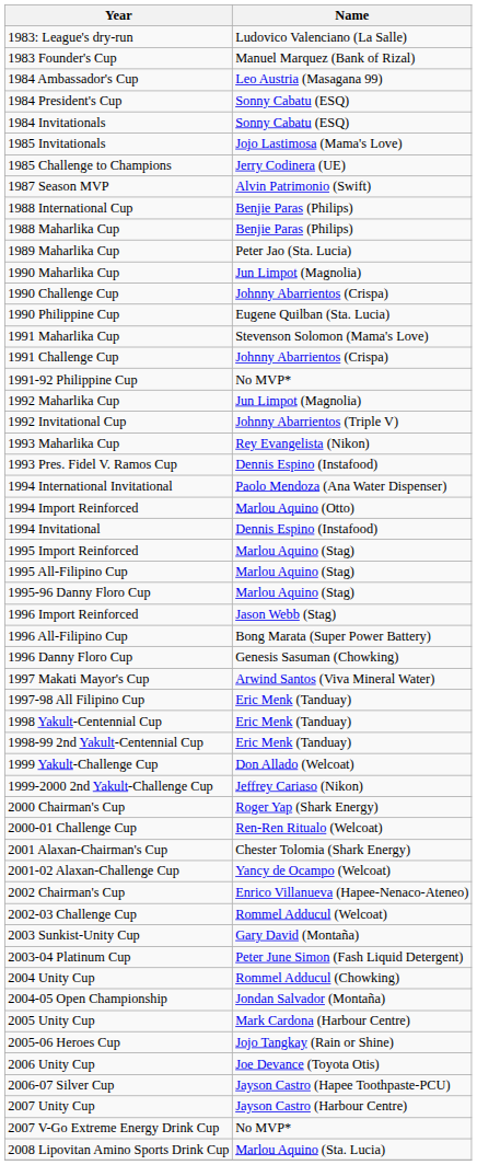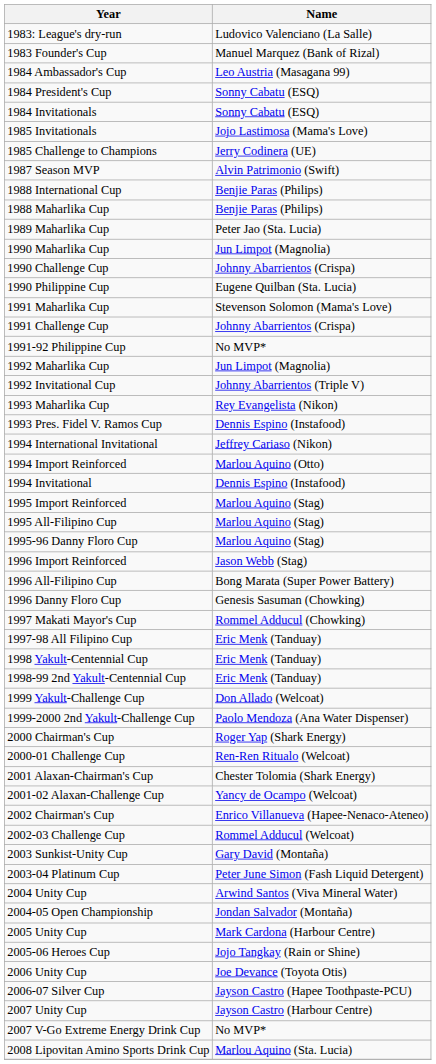 <table class=wikitable>
 <tr>
 <th>Year</th>
 <th>Name</th>
 </tr>
 <tr>
 <td>1983: League's dry-run</td>
 <td>Ludovico Valenciano (La Salle)</td>
 </tr>
 <tr>
 <td>1983 Founder's Cup</td>
 <td>Manuel Marquez (Bank of Rizal)</td>
 </tr>
 <tr>
 <td>1984 Ambassador's Cup</td>
 <td><a href='#'>Leo Austria</a> (Masagana 99)</td>
 </tr>
 <tr>
 <td>1984 President's Cup</td>
 <td><a href='#'>Sonny Cabatu</a> (ESQ)</td>
 </tr>
 <tr>
 <td>1984 Invitationals</td>
 <td><a href='#'>Sonny Cabatu</a> (ESQ)</td>
 </tr>
 <tr>
 <td>1985 Invitationals</td>
 <td><a href='#'>Jojo Lastimosa</a> (Mama's Love)</td>
 </tr>
 <tr>
 <td>1985 Challenge to Champions</td>
 <td><a href='#'>Jerry Codinera</a> (UE)</td>
 </tr>
 <tr>
 <td>1987 Season MVP</td>
 <td><a href='#'>Alvin Patrimonio</a> (Swift)</td>
 </tr>
 <tr>
 <td>1988 International Cup</td>
 <td><a href='#'>Benjie Paras</a> (Philips)</td>
 </tr>
 <tr>
 <td>1988 Maharlika Cup</td>
 <td><a href='#'>Benjie Paras</a> (Philips)</td>
 </tr>
 <tr>
 <td>1989 Maharlika Cup</td>
 <td>Peter Jao (Sta. Lucia)</td>
 </tr>
 <tr>
 <td>1990 Maharlika Cup</td>
 <td><a href='#'>Jun Limpot</a> (Magnolia)</td>
 </tr>
 <tr>
 <td>1990 Challenge Cup</td>
 <td><a href='#'>Johnny Abarrientos</a> (Crispa)</td>
 </tr>
 <tr>
 <td>1990 Philippine Cup</td>
 <td>Eugene Quilban (Sta. Lucia)</td>
 </tr>
 <tr>
 <td>1991 Maharlika Cup</td>
 <td>Stevenson Solomon (Mama's Love)</td>
 </tr>
 <tr>
 <td>1991 Challenge Cup</td>
 <td><a href='#'>Johnny Abarrientos</a> (Crispa)</td>
 </tr>
 <tr>
 <td>1991-92 Philippine Cup</td>
 <td>No MVP*</td>
 </tr>
 <tr>
 <td>1992 Maharlika Cup</td>
 <td><a href='#'>Jun Limpot</a> (Magnolia)</td>
 </tr>
 <tr>
 <td>1992 Invitational Cup</td>
 <td><a href='#'>Johnny Abarrientos</a> (Triple V)</td>
 </tr>
 <tr>
 <td>1993 Maharlika Cup</td>
 <td><a href='#'>Rey Evangelista</a> (Nikon)</td>
 </tr>
 <tr>
 <td>1993 Pres. Fidel V. Ramos Cup</td>
 <td><a href='#'>Dennis Espino</a> (Instafood)</td>
 </tr>
 <tr>
 <td>1994 International Invitational</td>
-<td><a href='#'>Paolo Mendoza</a> (Ana Water Dispenser)</td>
+<td><a href='#'>Jeffrey Cariaso</a> (Nikon)</td>
 </tr>
 <tr>
 <td>1994 Import Reinforced</td>
 <td><a href='#'>Marlou Aquino</a> (Otto)</td>
 </tr>
 <tr>
 <td>1994 Invitational</td>
 <td><a href='#'>Dennis Espino</a> (Instafood)</td>
 </tr>
 <tr>
 <td>1995 Import Reinforced</td>
 <td><a href='#'>Marlou Aquino</a> (Stag)</td>
 </tr>
 <tr>
 <td>1995 All-Filipino Cup</td>
 <td><a href='#'>Marlou Aquino</a> (Stag)</td>
 </tr>
 <tr>
 <td>1995-96 Danny Floro Cup</td>
 <td><a href='#'>Marlou Aquino</a> (Stag)</td>
 </tr>
 <tr>
 <td>1996 Import Reinforced</td>
 <td><a href='#'>Jason Webb</a> (Stag)</td>
 </tr>
 <tr>
 <td>1996 All-Filipino Cup</td>
 <td>Bong Marata (Super Power Battery)</td>
 </tr>
 <tr>
 <td>1996 Danny Floro Cup</td>
 <td>Genesis Sasuman (Chowking)</td>
 </tr>
 <tr>
 <td>1997 Makati Mayor's Cup</td>
-<td><a href='#'>Arwind Santos</a> (Viva Mineral Water)</td>
+<td><a href='#'>Rommel Adducul</a> (Chowking)</td>
 </tr>
 <tr>
 <td>1997-98 All Filipino Cup</td>
 <td><a href='#'>Eric Menk</a> (Tanduay)</td>
 </tr>
 <tr>
 <td>1998 <a href='#'>Yakult</a>-Centennial Cup</td>
 <td><a href='#'>Eric Menk</a> (Tanduay)</td>
 </tr>
 <tr>
 <td>1998-99 2nd <a href='#'>Yakult</a>-Centennial Cup</td>
 <td><a href='#'>Eric Menk</a> (Tanduay)</td>
 </tr>
 <tr>
 <td>1999 <a href='#'>Yakult</a>-Challenge Cup</td>
 <td><a href='#'>Don Allado</a> (Welcoat)</td>
 </tr>
 <tr>
 <td>1999-2000 2nd <a href='#'>Yakult</a>-Challenge Cup</td>
-<td><a href='#'>Jeffrey Cariaso</a> (Nikon)</td>
+<td><a href='#'>Paolo Mendoza</a> (Ana Water Dispenser)</td>
 </tr>
 <tr>
 <td>2000 Chairman's Cup</td>
 <td><a href='#'>Roger Yap</a> (Shark Energy)</td>
 </tr>
 <tr>
 <td>2000-01 Challenge Cup</td>
 <td><a href='#'>Ren-Ren Ritualo</a> (Welcoat)</td>
 </tr>
 <tr>
 <td>2001 	Alaxan-Chairman's Cup</td>
 <td>Chester Tolomia (Shark Energy)</td>
 </tr>
 <tr>
 <td>2001-02 Alaxan-Challenge Cup</td>
 <td><a href='#'>Yancy de Ocampo</a> (Welcoat)</td>
 </tr>
 <tr>
 <td>2002 Chairman's Cup</td>
 <td><a href='#'>Enrico Villanueva</a> (Hapee-Nenaco-Ateneo)</td>
 </tr>
 <tr>
 <td>2002-03 Challenge Cup</td>
 <td><a href='#'>Rommel Adducul</a> (Welcoat)</td>
 </tr>
 <tr>
 <td>2003 Sunkist-Unity Cup</td>
 <td><a href='#'>Gary David</a> (Montaña)</td>
 </tr>
 <tr>
 <td>2003-04 Platinum Cup</td>
 <td><a href='#'>Peter June Simon</a> (Fash Liquid Detergent)</td>
 </tr>
 <tr>
 <td>2004 Unity Cup</td>
-<td><a href='#'>Rommel Adducul</a> (Chowking)</td>
+<td><a href='#'>Arwind Santos</a> (Viva Mineral Water)</td>
 </tr>
 <tr>
 <td>2004-05 Open Championship</td>
 <td><a href='#'>Jondan Salvador</a> (Montaña)</td>
 </tr>
 <tr>
 <td>2005 Unity Cup</td>
 <td><a href='#'>Mark Cardona</a> (Harbour Centre)</td>
 </tr>
 <tr>
 <td>2005-06 Heroes Cup</td>
 <td><a href='#'>Jojo Tangkay</a> (Rain or Shine)</td>
 </tr>
 <tr>
 <td>2006 Unity Cup</td>
 <td><a href='#'>Joe Devance</a> (Toyota Otis)</td>
 </tr>
 <tr>
 <td>2006-07 Silver Cup</td>
 <td><a href='#'>Jayson Castro</a> (Hapee Toothpaste-PCU)</td>
 </tr>
 <tr>
 <td>2007 Unity Cup</td>
 <td><a href='#'>Jayson Castro</a> (Harbour Centre)</td>
 </tr>
 <tr>
 <td>2007 V-Go Extreme Energy Drink Cup</td>
 <td>No MVP*</td>
 </tr>
 <tr>
 <td>2008 Lipovitan Amino Sports Drink Cup</td>
 <td><a href='#'>Marlou Aquino</a> (Sta. Lucia)</td>
 </tr>
 <tr>
 </tr>
 </table>
